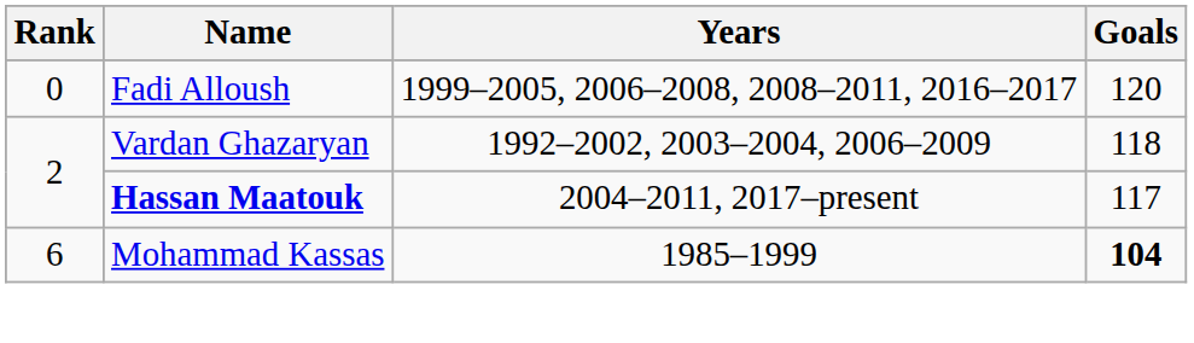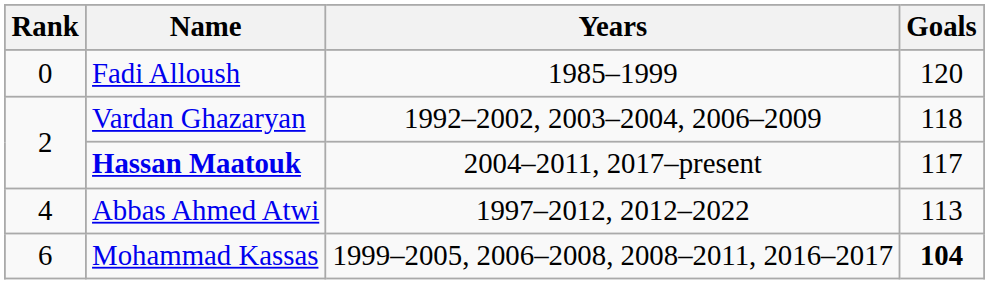 <table class="wikitable sortable" style="text-align:center">
 <tr>
 <th>Rank</th>
 <th>Name</th>
 <th>Years</th>
 <th>Goals</th>
 </tr>
 <tr>
 <td>0</td>
 <td align="left"> <a href='#'>Fadi Alloush</a></td>
-<td>1999–2005, 2006–2008, 2008–2011, 2016–2017</td>
+<td>1985–1999</td>
 <td>120</td>
 </tr>
 <tr>
 <td rowspan="2">2</td>
 <td align="left"> <a href='#'>Vardan Ghazaryan</a></td>
 <td>1992–2002, 2003–2004, 2006–2009</td>
 <td>118</td>
 </tr>
 <tr>
 <td align="left"> <strong><a href='#'>Hassan Maatouk</a></strong></td>
 <td>2004–2011, 2017–present</td>
 <td>117</td>
 </tr>
 <tr>
+<td>4</td>
+<td align="left"> <a href='#'>Abbas Ahmed Atwi</a></td>
+<td>1997–2012, 2012–2022</td>
+<td>113</td>
+</tr>
+<tr>
 <td>6</td>
 <td align="left"> <a href='#'>Mohammad Kassas</a></td>
-<td>1985–1999</td>
+<td>1999–2005, 2006–2008, 2008–2011, 2016–2017</td>
 <td><strong>104</strong></td>
 </tr>
 </table>
